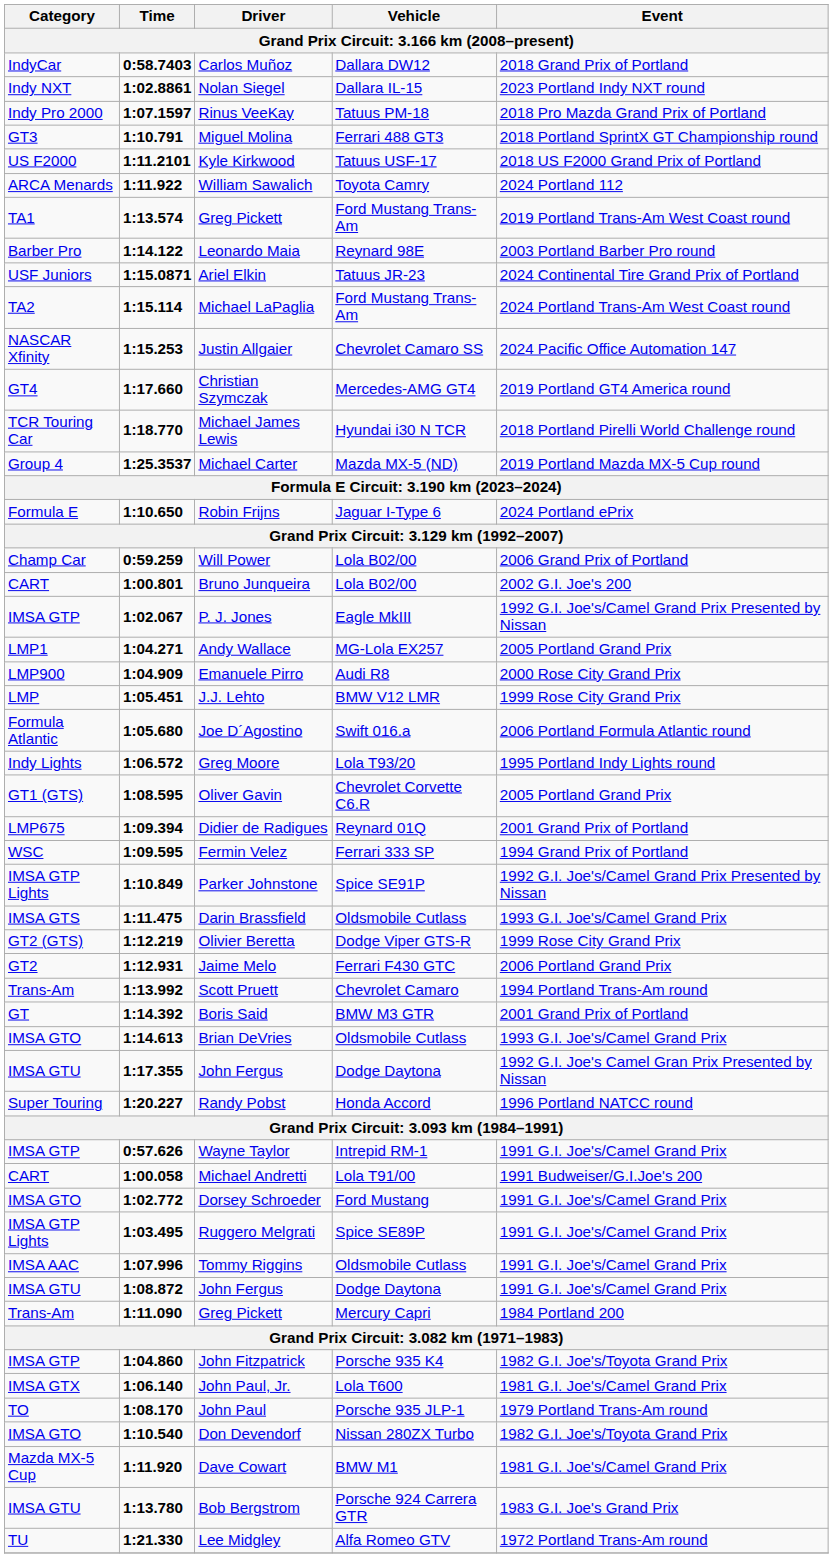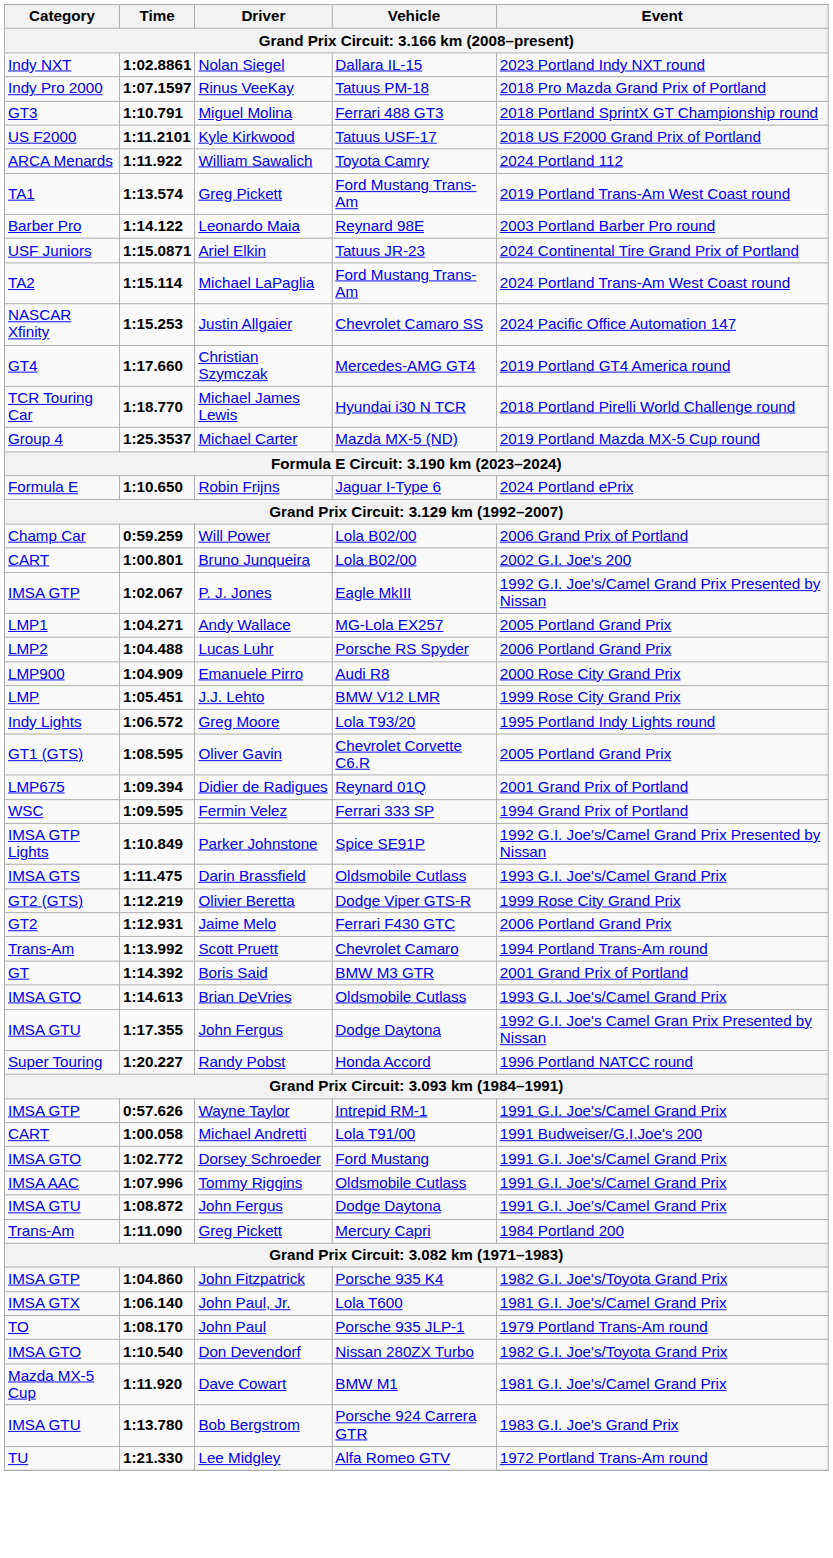 <table class="wikitable">
 <tr>
 <th>Category</th>
 <th>Time</th>
 <th>Driver</th>
 <th>Vehicle</th>
 <th>Event</th>
 </tr>
 <tr>
 <th colspan=5>Grand Prix Circuit: 3.166 km (2008–present)</th>
-</tr>
-<tr>
-<td><a href='#'>IndyCar</a></td>
-<td><strong>0:58.7403</strong></td>
-<td><a href='#'>Carlos Muñoz</a></td>
-<td><a href='#'>Dallara DW12</a></td>
-<td><a href='#'>2018 Grand Prix of Portland</a></td>
 </tr>
 <tr>
 <td><a href='#'>Indy NXT</a></td>
 <td><strong>1:02.8861</strong></td>
 <td><a href='#'>Nolan Siegel</a></td>
 <td><a href='#'>Dallara IL-15</a></td>
 <td><a href='#'>2023 Portland Indy NXT round</a></td>
 </tr>
 <tr>
 <td><a href='#'>Indy Pro 2000</a></td>
 <td><strong>1:07.1597</strong></td>
 <td><a href='#'>Rinus VeeKay</a></td>
 <td><a href='#'>Tatuus PM-18</a></td>
 <td><a href='#'>2018 Pro Mazda Grand Prix of Portland</a></td>
 </tr>
 <tr>
 <td><a href='#'>GT3</a></td>
 <td><strong>1:10.791</strong></td>
 <td><a href='#'>Miguel Molina</a></td>
 <td><a href='#'>Ferrari 488 GT3</a></td>
 <td><a href='#'>2018 Portland SprintX GT Championship round</a></td>
 </tr>
 <tr>
 <td><a href='#'>US F2000</a></td>
 <td><strong>1:11.2101</strong></td>
 <td><a href='#'>Kyle Kirkwood</a></td>
 <td><a href='#'>Tatuus USF-17</a></td>
 <td><a href='#'>2018 US F2000 Grand Prix of Portland</a></td>
 </tr>
 <tr>
 <td><a href='#'>ARCA Menards</a></td>
 <td><strong>1:11.922</strong></td>
 <td><a href='#'>William Sawalich</a></td>
 <td><a href='#'>Toyota Camry</a></td>
 <td><a href='#'>2024 Portland 112</a></td>
 </tr>
 <tr>
 <td><a href='#'>TA1</a></td>
 <td><strong>1:13.574</strong></td>
 <td><a href='#'>Greg Pickett</a></td>
 <td><a href='#'>Ford Mustang Trans-Am</a></td>
 <td><a href='#'>2019 Portland Trans-Am West Coast round</a></td>
 </tr>
 <tr>
 <td><a href='#'>Barber Pro</a></td>
 <td><strong>1:14.122</strong></td>
 <td><a href='#'>Leonardo Maia</a></td>
 <td><a href='#'>Reynard 98E</a></td>
 <td><a href='#'>2003 Portland Barber Pro round</a></td>
 </tr>
 <tr>
 <td><a href='#'>USF Juniors</a></td>
 <td><strong>1:15.0871</strong></td>
 <td><a href='#'>Ariel Elkin</a></td>
 <td><a href='#'>Tatuus JR-23</a></td>
 <td><a href='#'>2024 Continental Tire Grand Prix of Portland</a></td>
 </tr>
 <tr>
 <td><a href='#'>TA2</a></td>
 <td><strong>1:15.114</strong></td>
 <td><a href='#'>Michael LaPaglia</a></td>
 <td><a href='#'>Ford Mustang Trans-Am</a></td>
 <td><a href='#'>2024 Portland Trans-Am West Coast round</a></td>
 </tr>
 <tr>
 <td><a href='#'>NASCAR Xfinity</a></td>
 <td><strong>1:15.253</strong></td>
 <td><a href='#'>Justin Allgaier</a></td>
 <td><a href='#'>Chevrolet Camaro SS</a></td>
 <td><a href='#'>2024 Pacific Office Automation 147</a></td>
 </tr>
 <tr>
 <td><a href='#'>GT4</a></td>
 <td><strong>1:17.660</strong></td>
 <td><a href='#'>Christian Szymczak</a></td>
 <td><a href='#'>Mercedes-AMG GT4</a></td>
 <td><a href='#'>2019 Portland GT4 America round</a></td>
 </tr>
 <tr>
 <td><a href='#'>TCR Touring Car</a></td>
 <td><strong>1:18.770</strong></td>
 <td><a href='#'>Michael James Lewis</a></td>
 <td><a href='#'>Hyundai i30 N TCR</a></td>
 <td><a href='#'>2018 Portland Pirelli World Challenge round</a></td>
 </tr>
 <tr>
 <td><a href='#'>Group 4</a></td>
 <td><strong>1:25.3537</strong></td>
 <td><a href='#'>Michael Carter</a></td>
 <td><a href='#'>Mazda MX-5 (ND)</a></td>
 <td><a href='#'>2019 Portland Mazda MX-5 Cup round</a></td>
 </tr>
 <tr>
 <th colspan=5>Formula E Circuit: 3.190 km (2023–2024)</th>
 </tr>
 <tr>
 <td><a href='#'>Formula E</a></td>
 <td><strong>1:10.650</strong></td>
 <td><a href='#'>Robin Frijns</a></td>
 <td><a href='#'>Jaguar I-Type 6</a></td>
 <td><a href='#'>2024 Portland ePrix</a></td>
 </tr>
 <tr>
 <th colspan=5>Grand Prix Circuit: 3.129 km (1992–2007)</th>
 </tr>
 <tr>
 <td><a href='#'>Champ Car</a></td>
 <td><strong>0:59.259</strong></td>
 <td><a href='#'>Will Power</a></td>
 <td><a href='#'>Lola B02/00</a></td>
 <td><a href='#'>2006 Grand Prix of Portland</a></td>
 </tr>
 <tr>
 <td><a href='#'>CART</a></td>
 <td><strong>1:00.801</strong></td>
 <td><a href='#'>Bruno Junqueira</a></td>
 <td><a href='#'>Lola B02/00</a></td>
 <td><a href='#'>2002 G.I. Joe's 200</a></td>
 </tr>
 <tr>
 <td><a href='#'>IMSA GTP</a></td>
 <td><strong>1:02.067</strong></td>
 <td><a href='#'>P. J. Jones</a></td>
 <td><a href='#'>Eagle MkIII</a></td>
 <td><a href='#'>1992 G.I. Joe's/Camel Grand Prix Presented by Nissan</a></td>
 </tr>
 <tr>
 <td><a href='#'>LMP1</a></td>
 <td><strong>1:04.271</strong></td>
 <td><a href='#'>Andy Wallace</a></td>
 <td><a href='#'>MG-Lola EX257</a></td>
 <td><a href='#'>2005 Portland Grand Prix</a></td>
 </tr>
 <tr>
+<td><a href='#'>LMP2</a></td>
+<td><strong>1:04.488</strong></td>
+<td><a href='#'>Lucas Luhr</a></td>
+<td><a href='#'>Porsche RS Spyder</a></td>
+<td><a href='#'>2006 Portland Grand Prix</a></td>
+</tr>
+<tr>
 <td><a href='#'>LMP900</a></td>
 <td><strong>1:04.909</strong></td>
 <td><a href='#'>Emanuele Pirro</a></td>
 <td><a href='#'>Audi R8</a></td>
 <td><a href='#'>2000 Rose City Grand Prix</a></td>
 </tr>
 <tr>
 <td><a href='#'>LMP</a></td>
 <td><strong>1:05.451</strong></td>
 <td><a href='#'>J.J. Lehto</a></td>
 <td><a href='#'>BMW V12 LMR</a></td>
 <td><a href='#'>1999 Rose City Grand Prix</a></td>
-</tr>
-<tr>
-<td><a href='#'>Formula Atlantic</a></td>
-<td><strong>1:05.680</strong></td>
-<td><a href='#'>Joe D´Agostino</a></td>
-<td><a href='#'>Swift 016.a</a></td>
-<td><a href='#'>2006 Portland Formula Atlantic round</a></td>
 </tr>
 <tr>
 <td><a href='#'>Indy Lights</a></td>
 <td><strong>1:06.572</strong></td>
 <td><a href='#'>Greg Moore</a></td>
 <td><a href='#'>Lola T93/20</a></td>
 <td><a href='#'>1995 Portland Indy Lights round</a></td>
 </tr>
 <tr>
 <td><a href='#'>GT1 (GTS)</a></td>
 <td><strong>1:08.595</strong></td>
 <td><a href='#'>Oliver Gavin</a></td>
 <td><a href='#'>Chevrolet Corvette C6.R</a></td>
 <td><a href='#'>2005 Portland Grand Prix</a></td>
 </tr>
 <tr>
 <td><a href='#'>LMP675</a></td>
 <td><strong>1:09.394</strong></td>
 <td><a href='#'>Didier de Radigues</a></td>
 <td><a href='#'>Reynard 01Q</a></td>
 <td><a href='#'>2001 Grand Prix of Portland</a></td>
 </tr>
 <tr>
 <td><a href='#'>WSC</a></td>
 <td><strong>1:09.595</strong></td>
 <td><a href='#'>Fermin Velez</a></td>
 <td><a href='#'>Ferrari 333 SP</a></td>
 <td><a href='#'>1994 Grand Prix of Portland</a></td>
 </tr>
 <tr>
 <td><a href='#'>IMSA GTP Lights</a></td>
 <td><strong>1:10.849</strong></td>
 <td><a href='#'>Parker Johnstone</a></td>
 <td><a href='#'>Spice SE91P</a></td>
 <td><a href='#'>1992 G.I. Joe's/Camel Grand Prix Presented by Nissan</a></td>
 </tr>
 <tr>
 <td><a href='#'>IMSA GTS</a></td>
 <td><strong>1:11.475</strong></td>
 <td><a href='#'>Darin Brassfield</a></td>
 <td><a href='#'>Oldsmobile Cutlass</a></td>
 <td><a href='#'>1993 G.I. Joe's/Camel Grand Prix</a></td>
 </tr>
 <tr>
 <td><a href='#'>GT2 (GTS)</a></td>
 <td><strong>1:12.219</strong></td>
 <td><a href='#'>Olivier Beretta</a></td>
 <td><a href='#'>Dodge Viper GTS-R</a></td>
 <td><a href='#'>1999 Rose City Grand Prix</a></td>
 </tr>
 <tr>
 <td><a href='#'>GT2</a></td>
 <td><strong>1:12.931</strong></td>
 <td><a href='#'>Jaime Melo</a></td>
 <td><a href='#'>Ferrari F430 GTC</a></td>
 <td><a href='#'>2006 Portland Grand Prix</a></td>
 </tr>
 <tr>
 <td><a href='#'>Trans-Am</a></td>
 <td><strong>1:13.992</strong></td>
 <td><a href='#'>Scott Pruett</a></td>
 <td><a href='#'>Chevrolet Camaro</a></td>
 <td><a href='#'>1994 Portland Trans-Am round</a></td>
 </tr>
 <tr>
 <td><a href='#'>GT</a></td>
 <td><strong>1:14.392</strong></td>
 <td><a href='#'>Boris Said</a></td>
 <td><a href='#'>BMW M3 GTR</a></td>
 <td><a href='#'>2001 Grand Prix of Portland</a></td>
 </tr>
 <tr>
 <td><a href='#'>IMSA GTO</a></td>
 <td><strong>1:14.613</strong></td>
 <td><a href='#'>Brian DeVries</a></td>
 <td><a href='#'>Oldsmobile Cutlass</a></td>
 <td><a href='#'>1993 G.I. Joe's/Camel Grand Prix</a></td>
 </tr>
 <tr>
 <td><a href='#'>IMSA GTU</a></td>
 <td><strong>1:17.355</strong></td>
 <td><a href='#'>John Fergus</a></td>
 <td><a href='#'>Dodge Daytona</a></td>
 <td><a href='#'>1992 G.I. Joe's Camel Gran Prix Presented by Nissan</a></td>
 </tr>
 <tr>
 <td><a href='#'>Super Touring</a></td>
 <td><strong>1:20.227</strong></td>
 <td><a href='#'>Randy Pobst</a></td>
 <td><a href='#'>Honda Accord</a></td>
 <td><a href='#'>1996 Portland NATCC round</a></td>
 </tr>
 <tr>
 <th colspan=5>Grand Prix Circuit: 3.093 km (1984–1991)</th>
 </tr>
 <tr>
 <td><a href='#'>IMSA GTP</a></td>
 <td><strong>0:57.626</strong></td>
 <td><a href='#'>Wayne Taylor</a></td>
 <td><a href='#'>Intrepid RM-1</a></td>
 <td><a href='#'>1991 G.I. Joe's/Camel Grand Prix</a></td>
 </tr>
 <tr>
 <td><a href='#'>CART</a></td>
 <td><strong>1:00.058</strong></td>
 <td><a href='#'>Michael Andretti</a></td>
 <td><a href='#'>Lola T91/00</a></td>
 <td><a href='#'>1991 Budweiser/G.I.Joe's 200</a></td>
 </tr>
 <tr>
 <td><a href='#'>IMSA GTO</a></td>
 <td><strong>1:02.772</strong></td>
 <td><a href='#'>Dorsey Schroeder</a></td>
 <td><a href='#'>Ford Mustang</a></td>
 <td><a href='#'>1991 G.I. Joe's/Camel Grand Prix</a></td>
 </tr>
 <tr>
-<td><a href='#'>IMSA GTP Lights</a></td>
-<td><strong>1:03.495</strong></td>
-<td><a href='#'>Ruggero Melgrati</a></td>
-<td><a href='#'>Spice SE89P</a></td>
-<td><a href='#'>1991 G.I. Joe's/Camel Grand Prix</a></td>
-</tr>
-<tr>
 <td><a href='#'>IMSA AAC</a></td>
 <td><strong>1:07.996</strong></td>
 <td><a href='#'>Tommy Riggins</a></td>
 <td><a href='#'>Oldsmobile Cutlass</a></td>
 <td><a href='#'>1991 G.I. Joe's/Camel Grand Prix</a></td>
 </tr>
 <tr>
 <td><a href='#'>IMSA GTU</a></td>
 <td><strong>1:08.872</strong></td>
 <td><a href='#'>John Fergus</a></td>
 <td><a href='#'>Dodge Daytona</a></td>
 <td><a href='#'>1991 G.I. Joe's/Camel Grand Prix</a></td>
 </tr>
 <tr>
 <td><a href='#'>Trans-Am</a></td>
 <td><strong>1:11.090</strong></td>
 <td><a href='#'>Greg Pickett</a></td>
 <td><a href='#'>Mercury Capri</a></td>
 <td><a href='#'>1984 Portland 200</a></td>
 </tr>
 <tr>
 <th colspan=5>Grand Prix Circuit: 3.082 km (1971–1983)</th>
 </tr>
 <tr>
 <td><a href='#'>IMSA GTP</a></td>
 <td><strong>1:04.860</strong></td>
 <td><a href='#'>John Fitzpatrick</a></td>
 <td><a href='#'>Porsche 935 K4</a></td>
 <td><a href='#'>1982 G.I. Joe's/Toyota Grand Prix</a></td>
 </tr>
 <tr>
 <td><a href='#'>IMSA GTX</a></td>
 <td><strong>1:06.140</strong></td>
 <td><a href='#'>John Paul, Jr.</a></td>
 <td><a href='#'>Lola T600</a></td>
 <td><a href='#'>1981 G.I. Joe's/Camel Grand Prix</a></td>
 </tr>
 <tr>
 <td><a href='#'>TO</a></td>
 <td><strong>1:08.170</strong></td>
 <td><a href='#'>John Paul</a></td>
 <td><a href='#'>Porsche 935 JLP-1</a></td>
 <td><a href='#'>1979 Portland Trans-Am round</a></td>
 </tr>
 <tr>
 <td><a href='#'>IMSA GTO</a></td>
 <td><strong>1:10.540</strong></td>
 <td><a href='#'>Don Devendorf</a></td>
 <td><a href='#'>Nissan 280ZX Turbo</a></td>
 <td><a href='#'>1982 G.I. Joe's/Toyota Grand Prix</a></td>
 </tr>
 <tr>
 <td><a href='#'>Mazda MX-5 Cup</a></td>
 <td><strong>1:11.920</strong></td>
 <td><a href='#'>Dave Cowart</a></td>
 <td><a href='#'>BMW M1</a></td>
 <td><a href='#'>1981 G.I. Joe's/Camel Grand Prix</a></td>
 </tr>
 <tr>
 <td><a href='#'>IMSA GTU</a></td>
 <td><strong>1:13.780</strong></td>
 <td><a href='#'>Bob Bergstrom</a></td>
 <td><a href='#'>Porsche 924 Carrera GTR</a></td>
 <td><a href='#'>1983 G.I. Joe's Grand Prix</a></td>
 </tr>
 <tr>
 <td><a href='#'>TU</a></td>
 <td><strong>1:21.330</strong></td>
 <td><a href='#'>Lee Midgley</a></td>
 <td><a href='#'>Alfa Romeo GTV</a></td>
 <td><a href='#'>1972 Portland Trans-Am round</a></td>
 </tr>
 <tr>
 </tr>
 </table>
